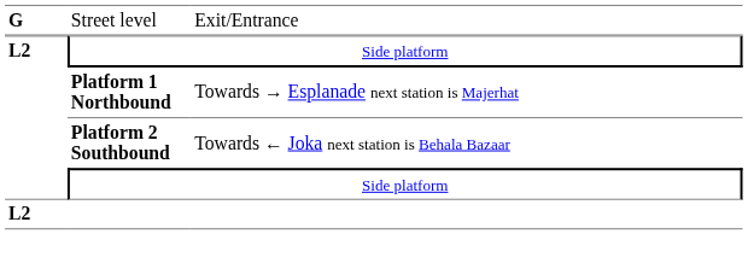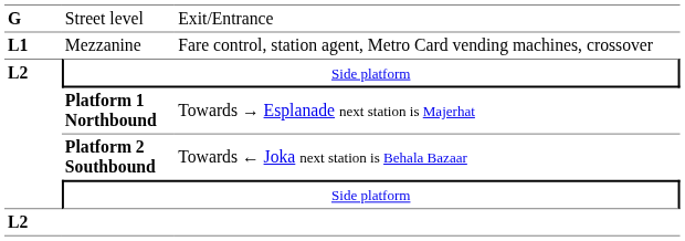 <table cellpadding="3" cellspacing="0" border="0">
 <tr>
 <td valign="top" width="50" style="border-bottom:solid 1px gray;border-top:solid 1px gray;"><strong>G</strong></td>
 <td valign="top" width="100" style="border-top:solid 1px gray;border-bottom:solid 1px gray;">Street level</td>
 <td valign="top" width="500" style="border-top:solid 1px gray;border-bottom:solid 1px gray;">Exit/Entrance</td>
+</tr>
+<tr>
+<td valign="top"><strong>L1</strong></td>
+<td valign="top">Mezzanine</td>
+<td valign="top">Fare control, station agent, Metro Card vending machines, crossover</td>
 </tr>
 <tr>
 <td rowspan="4" valign="top" width="50" style="border-top:solid 1px gray;border-bottom:solid 1px gray;"><strong>L2</strong></td>
 <td colspan="2" style="border-top:solid 1px gray;border-right:solid 2px black;border-left:solid 2px black;border-bottom:solid 2px black;text-align:center;"><small><a href='#'>Side platform</a></small></td>
 </tr>
 <tr>
 <td width="100" style="border-bottom:solid 1px gray;"><span><strong>Platform 1</strong><br><strong>Northbound</strong></span></td>
 <td width="500" style="border-bottom:solid 1px gray;">Towards → <a href='#'>Esplanade</a> <small>next station is <a href='#'>Majerhat</a></small></td>
 </tr>
 <tr>
 <td><span><strong>Platform 2</strong><br><strong>Southbound</strong></span></td>
 <td>Towards ← <a href='#'>Joka</a> <small>next station is <a href='#'>Behala Bazaar</a></small></td>
 </tr>
 <tr>
 <td colspan="2" align="center" style="border-top:solid 2px black;border-right:solid 2px black;border-left:solid 2px black;border-bottom:solid 1px gray;"><small><a href='#'>Side platform</a></small></td>
 </tr>
 <tr>
 <td rowspan="2" valign="top" width="50" style="border-bottom:solid 1px gray;"><strong>L2</strong></td>
 <td width="100" style="border-bottom:solid 1px gray;"></td>
 <td width="500" style="border-bottom:solid 1px gray;"></td>
 </tr>
 <tr>
 </tr>
 </table>
